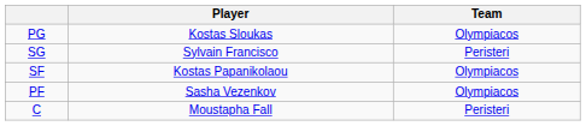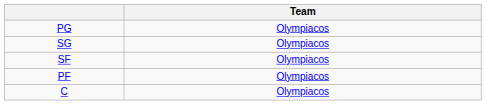 <table class="wikitable" style="text-align: center;" width="60%">
 <tr>
 <th style="text-align:center;"></th>
-<th style="text-align:center;">Player</th>
 <th style="text-align:center;">Team</th>
 </tr>
 <tr>
 <td style="text-align:center;"><a href='#'>PG</a></td>
-<td> <a href='#'>Kostas Sloukas</a></td>
 <td><a href='#'>Olympiacos</a></td>
 </tr>
 <tr>
 <td style="text-align:center;"><a href='#'>SG</a></td>
-<td> <a href='#'>Sylvain Francisco</a></td>
-<td><a href='#'>Peristeri</a></td>
+<td><a href='#'>Olympiacos</a></td>
 </tr>
 <tr>
 <td style="text-align:center;"><a href='#'>SF</a></td>
-<td> <a href='#'>Kostas Papanikolaou</a></td>
 <td><a href='#'>Olympiacos</a></td>
 </tr>
 <tr>
 <td style="text-align:center;"><a href='#'>PF</a></td>
-<td> <a href='#'>Sasha Vezenkov</a></td>
 <td><a href='#'>Olympiacos</a></td>
 </tr>
 <tr>
 <td style="text-align:center;"><a href='#'>C</a></td>
-<td> <a href='#'>Moustapha Fall</a></td>
-<td><a href='#'>Peristeri</a></td>
+<td><a href='#'>Olympiacos</a></td>
 </tr>
 </table>
